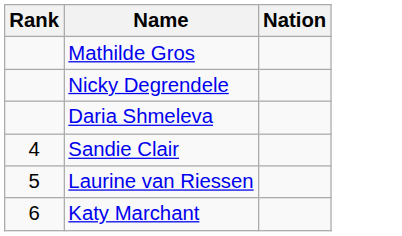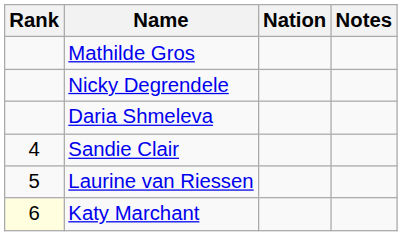 <table class="wikitable sortable" style="text-align:center">
 <tr>
 <th>Rank</th>
 <th>Name</th>
 <th>Nation</th>
+<th>Notes</th>
 </tr>
 <tr>
 <td></td>
 <td align=left><a href='#'>Mathilde Gros</a></td>
 <td align=left></td>
+<td></td>
 </tr>
 <tr>
 <td></td>
 <td align=left><a href='#'>Nicky Degrendele</a></td>
 <td align=left></td>
+<td></td>
 </tr>
 <tr>
 <td></td>
 <td align=left><a href='#'>Daria Shmeleva</a></td>
 <td align=left></td>
+<td></td>
 </tr>
 <tr>
 <td>4</td>
 <td align=left><a href='#'>Sandie Clair</a></td>
 <td align=left></td>
+<td></td>
 </tr>
 <tr>
 <td>5</td>
 <td align=left><a href='#'>Laurine van Riessen</a></td>
 <td align=left></td>
+<td></td>
 </tr>
 <tr>
-<td>6</td>
+<td style="background: lightyellow;">6</td>
 <td align=left><a href='#'>Katy Marchant</a></td>
 <td align=left></td>
+<td></td>
 </tr>
 </table>
